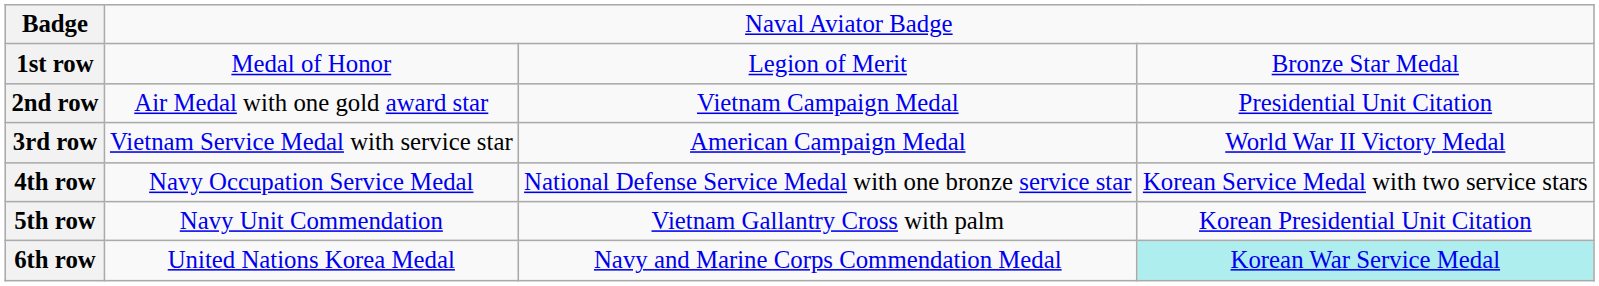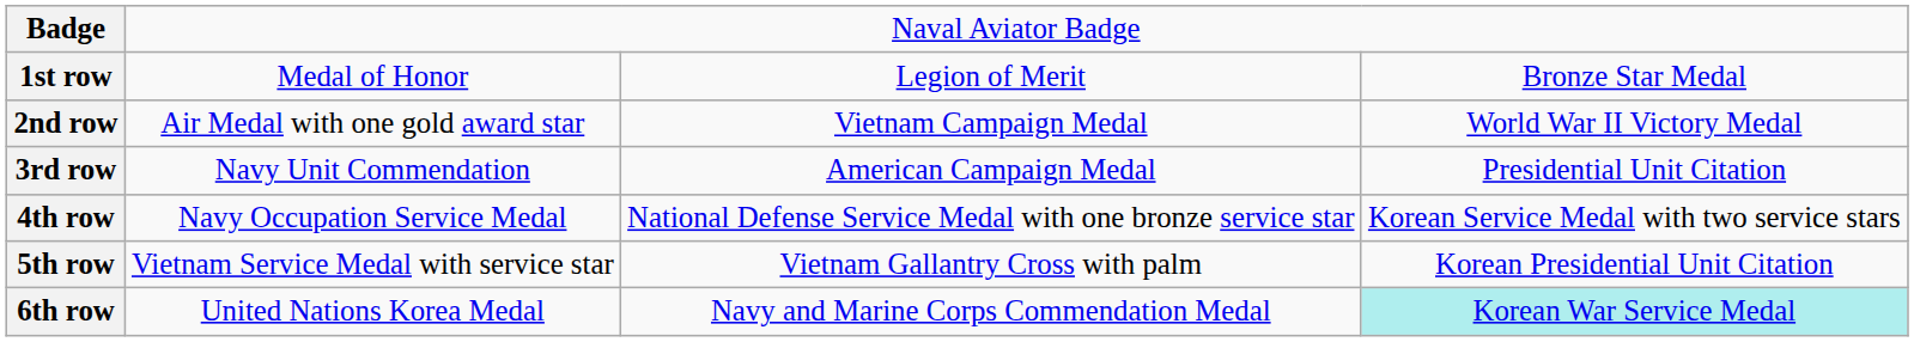 <table class="wikitable" style="margin-left: auto; margin-right: auto; text-align: center;">
 <tr>
 <th>Badge</th>
 <td colspan="3"><a href='#'>Naval Aviator Badge</a></td>
 </tr>
 <tr>
 <th>1st row</th>
 <td><a href='#'>Medal of Honor</a></td>
 <td><a href='#'>Legion of Merit</a></td>
 <td><a href='#'>Bronze Star Medal</a></td>
 </tr>
 <tr>
 <th>2nd row</th>
 <td><a href='#'>Air Medal</a> with one gold <a href='#'>award star</a></td>
 <td><a href='#'>Vietnam Campaign Medal</a></td>
-<td><a href='#'>Presidential Unit Citation</a></td>
+<td><a href='#'>World War II Victory Medal</a></td>
 </tr>
 <tr>
 <th>3rd row</th>
-<td><a href='#'>Vietnam Service Medal</a> with service star</td>
+<td><a href='#'>Navy Unit Commendation</a></td>
 <td><a href='#'>American Campaign Medal</a></td>
-<td><a href='#'>World War II Victory Medal</a></td>
+<td><a href='#'>Presidential Unit Citation</a></td>
 </tr>
 <tr>
 <th>4th row</th>
 <td><a href='#'>Navy Occupation Service Medal</a></td>
 <td><a href='#'>National Defense Service Medal</a> with one bronze <a href='#'>service star</a></td>
 <td><a href='#'>Korean Service Medal</a> with two service stars</td>
 </tr>
 <tr>
 <th>5th row</th>
-<td><a href='#'>Navy Unit Commendation</a></td>
+<td><a href='#'>Vietnam Service Medal</a> with service star</td>
 <td><a href='#'>Vietnam Gallantry Cross</a> with palm</td>
 <td><a href='#'>Korean Presidential Unit Citation</a></td>
 </tr>
 <tr>
 <th>6th row</th>
 <td><a href='#'>United Nations Korea Medal</a></td>
 <td><a href='#'>Navy and Marine Corps Commendation Medal</a></td>
 <td style="background: paleturquoise;"><a href='#'>Korean War Service Medal</a></td>
 </tr>
 </table>
